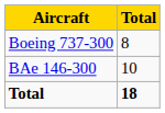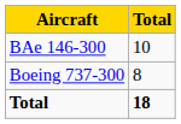 <table class="wikitable" border="1">
 <tr>
 <th style="background-color:gold;"><span> Aircraft</span></th>
 <th style="background-color:gold;"><span> Total</span></th>
 </tr>
 <tr>
+<td><a href='#'>BAe 146-300</a></td>
+<td>10</td>
+</tr>
+<tr>
 <td><a href='#'>Boeing 737-300</a></td>
 <td>8</td>
-</tr>
-<tr>
-<td><a href='#'>BAe 146-300</a></td>
-<td>10</td>
 </tr>
 <tr>
 <td><strong>Total</strong></td>
 <td><strong>18</strong></td>
 </tr>
 </table>
